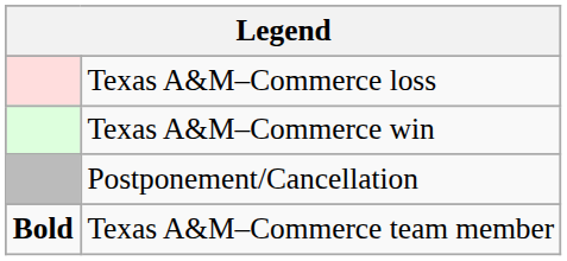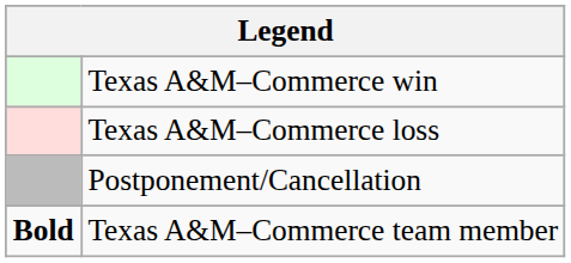 <table class="wikitable" style="font-size:90%">
 <tr>
 <th colspan="2">Legend</th>
 </tr>
 <tr>
+<td bgcolor="#ddffdd"> </td>
+<td>Texas A&M–Commerce win</td>
+</tr>
+<tr>
 <td bgcolor="#ffdddd"> </td>
 <td>Texas A&M–Commerce loss</td>
-</tr>
-<tr>
-<td bgcolor="#ddffdd"> </td>
-<td>Texas A&M–Commerce win</td>
 </tr>
 <tr>
 <td bgcolor="#bbbbbb"> </td>
 <td>Postponement/Cancellation</td>
 </tr>
 <tr>
 <td><strong>Bold</strong></td>
 <td>Texas A&M–Commerce team member</td>
 </tr>
 </table>
